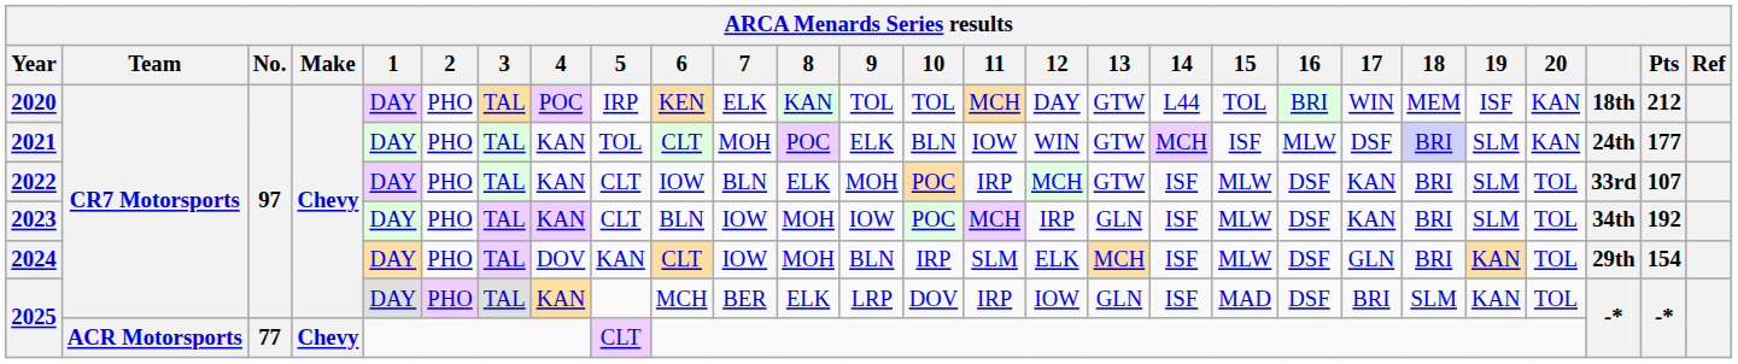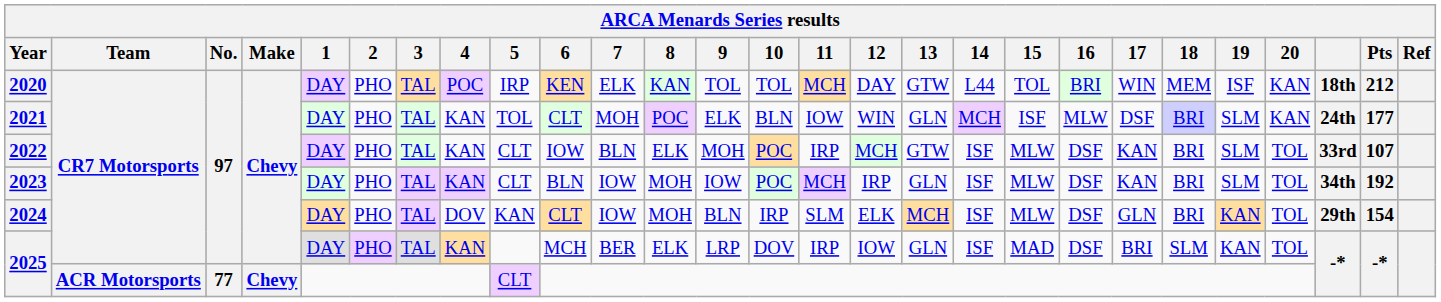 <table class="wikitable" style="text-align:center; font-size:75%">
 <tr>
 <th colspan="27"><a href='#'>ARCA Menards Series</a> results</th>
 </tr>
 <tr>
 <th>Year</th>
 <th>Team</th>
 <th>No.</th>
 <th>Make</th>
 <th>1</th>
 <th>2</th>
 <th>3</th>
 <th>4</th>
 <th>5</th>
 <th>6</th>
 <th>7</th>
 <th>8</th>
 <th>9</th>
 <th>10</th>
 <th>11</th>
 <th>12</th>
 <th>13</th>
 <th>14</th>
 <th>15</th>
 <th>16</th>
 <th>17</th>
 <th>18</th>
 <th>19</th>
 <th>20</th>
 <th></th>
 <th>Pts</th>
 <th>Ref</th>
 </tr>
 <tr>
 <th><a href='#'>2020</a></th>
 <th rowspan=6><a href='#'>CR7 Motorsports</a></th>
 <th rowspan=6>97</th>
 <th rowspan=6><a href='#'>Chevy</a></th>
 <td style="background:#EFCFFF;"><a href='#'>DAY</a><br></td>
 <td><a href='#'>PHO</a></td>
 <td style="background:#FFDF9F;"><a href='#'>TAL</a><br></td>
 <td style="background:#EFCFFF;"><a href='#'>POC</a><br></td>
 <td><a href='#'>IRP</a></td>
 <td style="background:#FFDF9F;"><a href='#'>KEN</a><br></td>
 <td><a href='#'>ELK</a></td>
 <td style="background:#DFFFDF;"><a href='#'>KAN</a><br></td>
 <td><a href='#'>TOL</a></td>
 <td><a href='#'>TOL</a></td>
 <td style="background:#FFDF9F;"><a href='#'>MCH</a><br></td>
 <td><a href='#'>DAY</a></td>
 <td><a href='#'>GTW</a></td>
 <td><a href='#'>L44</a></td>
 <td><a href='#'>TOL</a></td>
 <td style="background:#DFFFDF;"><a href='#'>BRI</a><br></td>
 <td><a href='#'>WIN</a></td>
 <td><a href='#'>MEM</a></td>
 <td><a href='#'>ISF</a></td>
 <td><a href='#'>KAN</a></td>
 <th>18th</th>
 <th>212</th>
 <th></th>
 </tr>
 <tr>
 <th><a href='#'>2021</a></th>
 <td style="background:#DFFFDF;"><a href='#'>DAY</a><br></td>
 <td><a href='#'>PHO</a></td>
 <td style="background:#DFFFDF;"><a href='#'>TAL</a><br></td>
 <td><a href='#'>KAN</a></td>
 <td><a href='#'>TOL</a></td>
 <td style="background:#DFFFDF;"><a href='#'>CLT</a><br></td>
 <td><a href='#'>MOH</a></td>
 <td style="background:#EFCFFF;"><a href='#'>POC</a><br></td>
 <td><a href='#'>ELK</a></td>
 <td><a href='#'>BLN</a></td>
 <td><a href='#'>IOW</a></td>
 <td><a href='#'>WIN</a></td>
-<td><a href='#'>GTW</a></td>
+<td><a href='#'>GLN</a></td>
 <td style="background:#EFCFFF;"><a href='#'>MCH</a><br></td>
 <td><a href='#'>ISF</a></td>
 <td><a href='#'>MLW</a></td>
 <td><a href='#'>DSF</a></td>
 <td style="background:#CFCFFF;"><a href='#'>BRI</a><br></td>
 <td><a href='#'>SLM</a></td>
 <td><a href='#'>KAN</a></td>
 <th>24th</th>
 <th>177</th>
 <th></th>
 </tr>
 <tr>
 <th><a href='#'>2022</a></th>
 <td style="background:#EFCFFF;"><a href='#'>DAY</a><br></td>
 <td><a href='#'>PHO</a></td>
 <td style="background:#DFFFDF;"><a href='#'>TAL</a><br></td>
 <td><a href='#'>KAN</a></td>
 <td><a href='#'>CLT</a></td>
 <td><a href='#'>IOW</a></td>
 <td><a href='#'>BLN</a></td>
 <td><a href='#'>ELK</a></td>
 <td><a href='#'>MOH</a></td>
 <td style="background:#FFDF9F;"><a href='#'>POC</a><br></td>
 <td><a href='#'>IRP</a></td>
 <td style="background:#DFFFDF;"><a href='#'>MCH</a><br></td>
 <td><a href='#'>GTW</a></td>
 <td><a href='#'>ISF</a></td>
 <td><a href='#'>MLW</a></td>
 <td><a href='#'>DSF</a></td>
 <td><a href='#'>KAN</a></td>
 <td><a href='#'>BRI</a></td>
 <td><a href='#'>SLM</a></td>
 <td><a href='#'>TOL</a></td>
 <th>33rd</th>
 <th>107</th>
 <th></th>
 </tr>
 <tr>
 <th><a href='#'>2023</a></th>
 <td style="background:#DFFFDF;"><a href='#'>DAY</a><br></td>
 <td><a href='#'>PHO</a></td>
 <td style="background:#EFCFFF;"><a href='#'>TAL</a><br></td>
 <td style="background:#EFCFFF;"><a href='#'>KAN</a><br></td>
 <td><a href='#'>CLT</a></td>
 <td><a href='#'>BLN</a></td>
 <td><a href='#'>IOW</a></td>
 <td><a href='#'>MOH</a></td>
 <td><a href='#'>IOW</a></td>
 <td style="background:#DFFFDF;"><a href='#'>POC</a><br></td>
 <td style="background:#EFCFFF;"><a href='#'>MCH</a><br></td>
 <td><a href='#'>IRP</a></td>
 <td><a href='#'>GLN</a></td>
 <td><a href='#'>ISF</a></td>
 <td><a href='#'>MLW</a></td>
 <td><a href='#'>DSF</a></td>
 <td><a href='#'>KAN</a></td>
 <td><a href='#'>BRI</a></td>
 <td><a href='#'>SLM</a></td>
 <td><a href='#'>TOL</a></td>
 <th>34th</th>
 <th>192</th>
 <th></th>
 </tr>
 <tr>
 <th><a href='#'>2024</a></th>
 <td style="background:#FFDF9F;"><a href='#'>DAY</a><br></td>
 <td><a href='#'>PHO</a></td>
 <td style="background:#EFCFFF;"><a href='#'>TAL</a><br></td>
 <td><a href='#'>DOV</a></td>
 <td><a href='#'>KAN</a></td>
 <td style="background:#FFDF9F;"><a href='#'>CLT</a><br></td>
 <td><a href='#'>IOW</a></td>
 <td><a href='#'>MOH</a></td>
 <td><a href='#'>BLN</a></td>
 <td><a href='#'>IRP</a></td>
 <td><a href='#'>SLM</a></td>
 <td><a href='#'>ELK</a></td>
 <td style="background:#FFDF9F;"><a href='#'>MCH</a><br></td>
 <td><a href='#'>ISF</a></td>
 <td><a href='#'>MLW</a></td>
 <td><a href='#'>DSF</a></td>
 <td><a href='#'>GLN</a></td>
 <td><a href='#'>BRI</a></td>
 <td style="background:#FFDF9F;"><a href='#'>KAN</a><br></td>
 <td><a href='#'>TOL</a></td>
 <th>29th</th>
 <th>154</th>
 <th></th>
 </tr>
 <tr>
 <th rowspan=2><a href='#'>2025</a></th>
 <td style="background:#DFDFDF;"><a href='#'>DAY</a><br></td>
 <td style="background:#EFCFFF;"><a href='#'>PHO</a><br></td>
 <td style="background:#DFDFDF;"><a href='#'>TAL</a><br></td>
 <td style="background:#FFDF9F;"><a href='#'>KAN</a><br></td>
 <td></td>
 <td><a href='#'>MCH</a></td>
 <td><a href='#'>BER</a></td>
 <td><a href='#'>ELK</a></td>
 <td><a href='#'>LRP</a></td>
 <td><a href='#'>DOV</a></td>
 <td><a href='#'>IRP</a></td>
 <td><a href='#'>IOW</a></td>
 <td><a href='#'>GLN</a></td>
 <td><a href='#'>ISF</a></td>
 <td><a href='#'>MAD</a></td>
 <td><a href='#'>DSF</a></td>
 <td><a href='#'>BRI</a></td>
 <td><a href='#'>SLM</a></td>
 <td><a href='#'>KAN</a></td>
 <td><a href='#'>TOL</a></td>
 <th rowspan=2>-*</th>
 <th rowspan=2>-*</th>
 <th rowspan=2></th>
 </tr>
 <tr>
 <th><a href='#'>ACR Motorsports</a></th>
 <th>77</th>
 <th><a href='#'>Chevy</a></th>
 <td colspan=4></td>
 <td style="background:#EFCFFF;"><a href='#'>CLT</a><br></td>
 <td colspan=15></td>
 </tr>
 </table>
